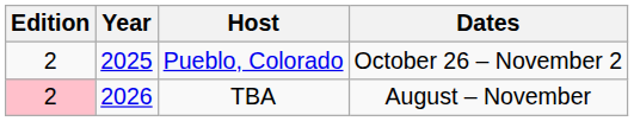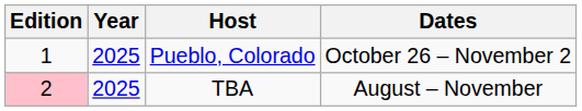 <table class="wikitable" style="text-align:center;">
 <tr>
 <th>Edition</th>
 <th>Year</th>
 <th>Host</th>
 <th>Dates</th>
 </tr>
 <tr>
-<td>2</td>
+<td>1</td>
 <td><a href='#'>2025</a></td>
 <td> <a href='#'>Pueblo, Colorado</a></td>
 <td>October 26 – November 2</td>
 </tr>
 <tr>
 <td style="background: pink;">2</td>
-<td><a href='#'>2026</a></td>
+<td><a href='#'>2025</a></td>
 <td>TBA</td>
 <td>August – November</td>
 </tr>
 </table>
